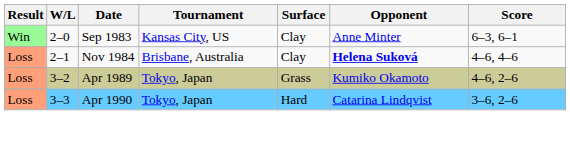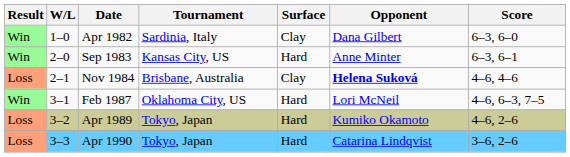 <table class="sortable wikitable">
 <tr>
 <th style="width:40px">Result</th>
 <th style="width:30px" class="unsortable">W/L</th>
 <th style="width:65px">Date</th>
 <th style="width:160px">Tournament</th>
 <th style="width:55px">Surface</th>
 <th style="width:160px">Opponent</th>
 <th style="width:110px" class="unsortable">Score</th>
 </tr>
 <tr>
 <td style="background:#98fb98;">Win</td>
+<td>1–0</td>
+<td>Apr 1982</td>
+<td><a href='#'>Sardinia</a>, Italy</td>
+<td>Clay</td>
+<td> <a href='#'>Dana Gilbert</a></td>
+<td>6–3, 6–0</td>
+</tr>
+<tr>
+<td style="background:#98fb98;">Win</td>
 <td>2–0</td>
 <td>Sep 1983</td>
 <td><a href='#'>Kansas City</a>, US</td>
-<td>Clay</td>
+<td>Hard</td>
 <td> <a href='#'>Anne Minter</a></td>
 <td>6–3, 6–1</td>
 </tr>
 <tr>
 <td style="background:#ffa07a;">Loss</td>
 <td>2–1</td>
 <td>Nov 1984</td>
 <td><a href='#'>Brisbane</a>, Australia</td>
 <td>Clay</td>
 <td><strong> <a href='#'>Helena Suková</a></strong></td>
 <td>4–6, 4–6</td>
 </tr>
+<tr>
+<td style="background:#98fb98;">Win</td>
+<td>3–1</td>
+<td>Feb 1987</td>
+<td><a href='#'>Oklahoma City</a>, US</td>
+<td>Hard</td>
+<td> <a href='#'>Lori McNeil</a></td>
+<td>4–6, 6–3, 7–5</td>
+</tr>
 <tr bgcolor=#CCCC99>
 <td style="background:#ffa07a;">Loss</td>
 <td>3–2</td>
 <td>Apr 1989</td>
 <td><a href='#'>Tokyo</a>, Japan</td>
-<td>Grass</td>
+<td>Hard</td>
 <td> <a href='#'>Kumiko Okamoto</a></td>
 <td>4–6, 2–6</td>
 </tr>
 <tr bgcolor=#66CCFF>
 <td style="background:#ffa07a;">Loss</td>
 <td>3–3</td>
 <td>Apr 1990</td>
 <td><a href='#'>Tokyo</a>, Japan</td>
 <td>Hard</td>
 <td> <a href='#'>Catarina Lindqvist</a></td>
 <td>3–6, 2–6</td>
 </tr>
 </table>
